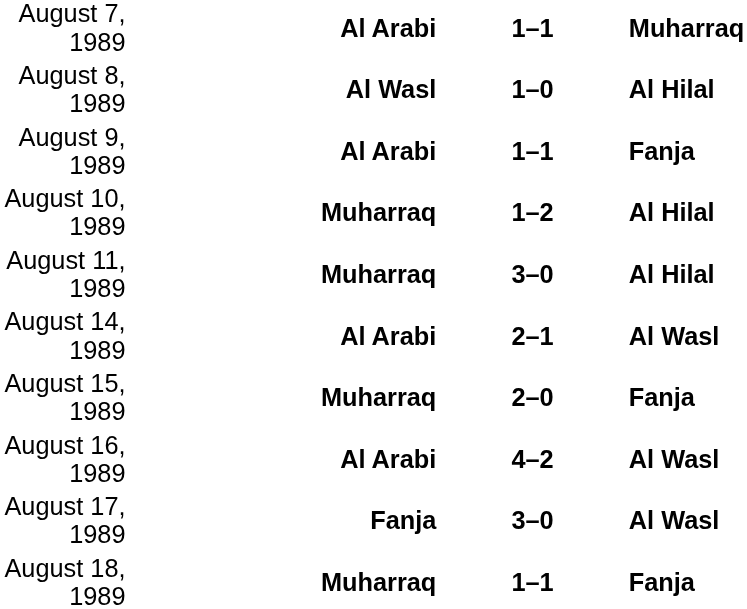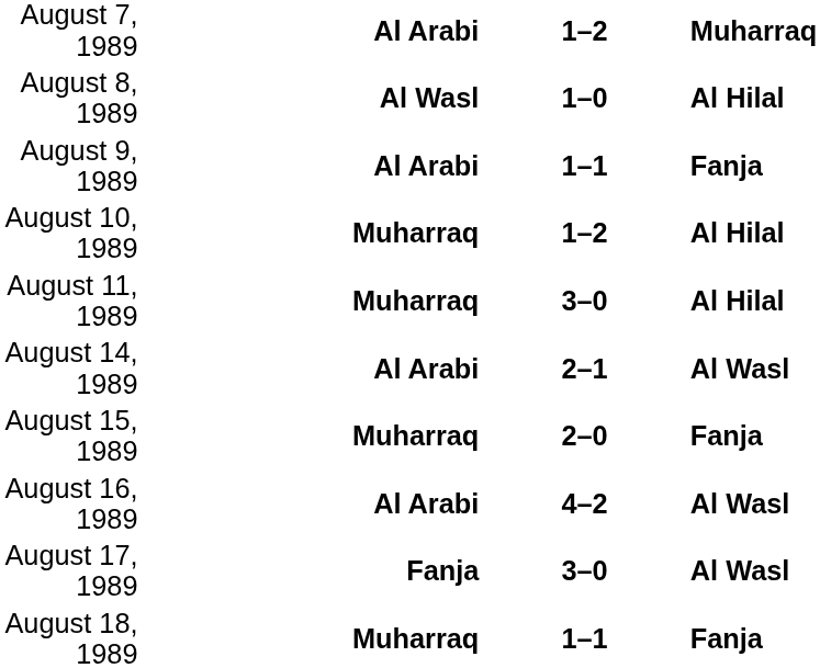 <table width=100% cellspacing=1>
 <tr>
 <th width=10%></th>
 <th width=20%></th>
 <th width=12%></th>
 <th width=20%></th>
 <th></th>
 </tr>
 <tr>
 </tr>
 <tr style=font-size:90%>
 <td align=right>August 7, 1989</td>
 <td align=right><strong>Al Arabi</strong></td>
-<td align=center><strong>1–1</strong></td>
+<td align=center><strong>1–2</strong></td>
 <td><strong>Muharraq </strong></td>
 </tr>
 <tr style=font-size:90%>
 <td align=right>August 8, 1989</td>
 <td align=right><strong>Al Wasl</strong></td>
 <td align=center><strong>1–0</strong></td>
 <td><strong>Al Hilal</strong></td>
 </tr>
 <tr style=font-size:90%>
 <td align=right>August 9, 1989</td>
 <td align=right><strong>Al Arabi</strong></td>
 <td align=center><strong>1–1</strong></td>
 <td><strong>Fanja</strong></td>
 </tr>
 <tr style=font-size:90%>
 <td align=right>August 10, 1989</td>
 <td align=right><strong>Muharraq </strong></td>
 <td align=center><strong>1–2</strong></td>
 <td><strong>Al Hilal</strong></td>
 </tr>
 <tr style=font-size:90%>
 <td align=right>August 11, 1989</td>
 <td align=right><strong>Muharraq </strong></td>
 <td align=center><strong>3–0</strong></td>
 <td><strong>Al Hilal</strong></td>
 </tr>
 <tr style=font-size:90%>
 <td align=right>August 14, 1989</td>
 <td align=right><strong>Al Arabi</strong></td>
 <td align=center><strong>2–1</strong></td>
 <td><strong>Al Wasl</strong></td>
 </tr>
 <tr style=font-size:90%>
 <td align=right>August 15, 1989</td>
 <td align=right><strong>Muharraq </strong></td>
 <td align=center><strong>2–0</strong></td>
 <td><strong>Fanja</strong></td>
 </tr>
 <tr style=font-size:90%>
 <td align=right>August 16, 1989</td>
 <td align=right><strong>Al Arabi</strong></td>
 <td align=center><strong>4–2</strong></td>
 <td><strong>Al Wasl</strong></td>
 </tr>
 <tr style=font-size:90%>
 <td align=right>August 17, 1989</td>
 <td align=right><strong>Fanja</strong></td>
 <td align=center><strong>3–0</strong></td>
 <td><strong>Al Wasl</strong></td>
 </tr>
 <tr style=font-size:90%>
 <td align=right>August 18, 1989</td>
 <td align=right><strong>Muharraq </strong></td>
 <td align=center><strong>1–1</strong></td>
 <td><strong>Fanja</strong></td>
 </tr>
 </table>
